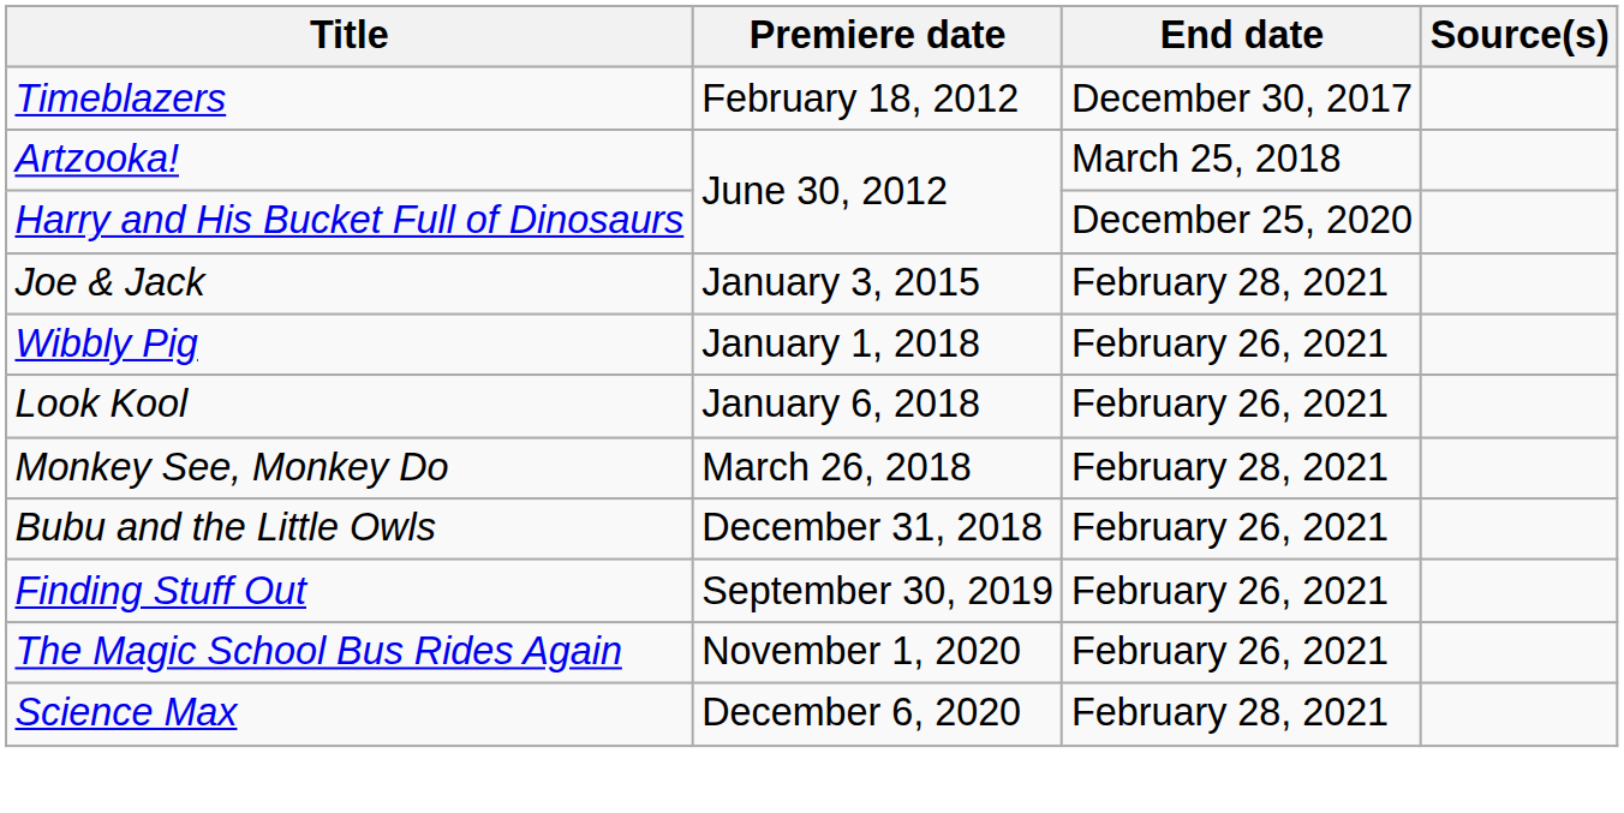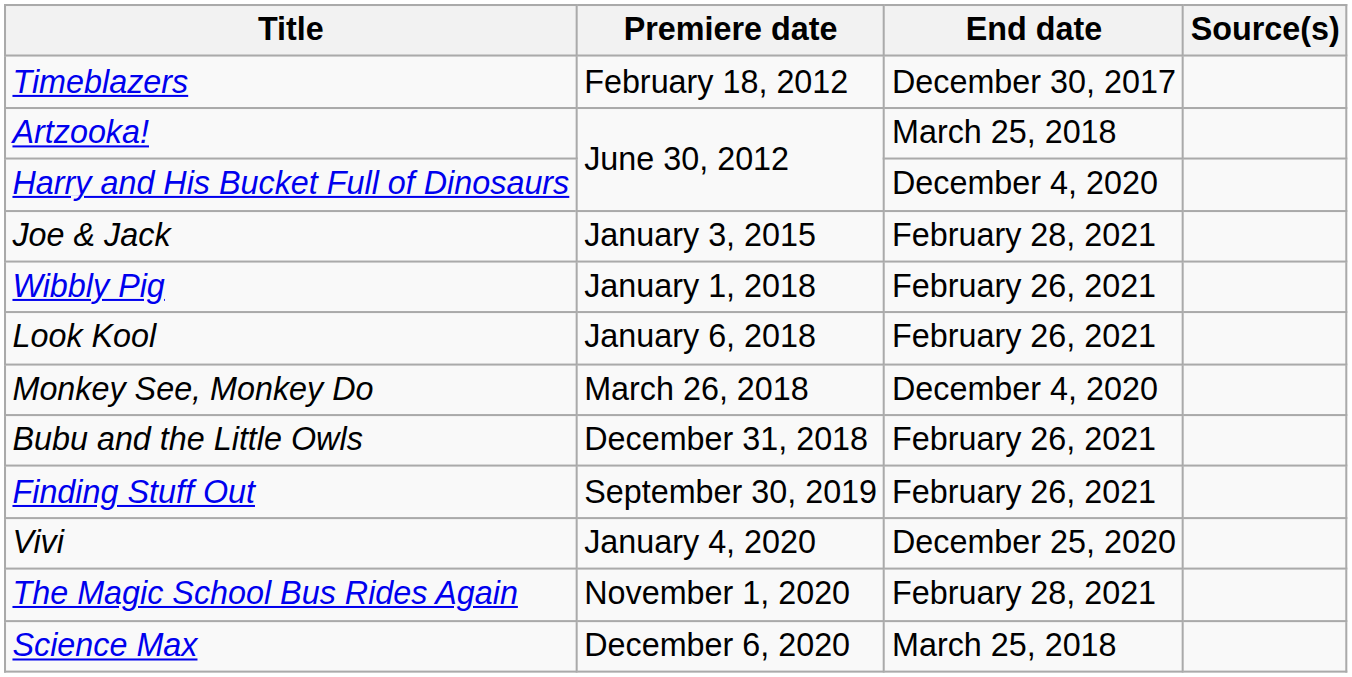 <table class="wikitable sortable">
 <tr>
 <th>Title</th>
 <th>Premiere date</th>
 <th>End date</th>
 <th>Source(s)</th>
 </tr>
 <tr>
 <td><em><a href='#'>Timeblazers</a></em></td>
 <td>February 18, 2012</td>
 <td>December 30, 2017</td>
 <td></td>
 </tr>
 <tr>
 <td><em><a href='#'>Artzooka!</a></em></td>
 <td rowspan=2>June 30, 2012</td>
 <td>March 25, 2018</td>
 <td></td>
 </tr>
 <tr>
 <td><em><a href='#'>Harry and His Bucket Full of Dinosaurs</a></em></td>
-<td>December 25, 2020</td>
+<td>December 4, 2020</td>
 <td></td>
 </tr>
 <tr>
 <td><em>Joe & Jack</em></td>
 <td>January 3, 2015</td>
 <td>February 28, 2021</td>
 <td></td>
 </tr>
 <tr>
 <td><em><a href='#'>Wibbly Pig</a></em></td>
 <td>January 1, 2018</td>
 <td>February 26, 2021</td>
 <td></td>
 </tr>
 <tr>
 <td><em>Look Kool</em></td>
 <td>January 6, 2018</td>
 <td>February 26, 2021</td>
 <td></td>
 </tr>
 <tr>
 <td><em>Monkey See, Monkey Do</em></td>
 <td>March 26, 2018</td>
-<td>February 28, 2021</td>
+<td>December 4, 2020</td>
 <td></td>
 </tr>
 <tr>
 <td><em>Bubu and the Little Owls</em></td>
 <td>December 31, 2018</td>
 <td>February 26, 2021</td>
 <td></td>
 </tr>
 <tr>
 <td><em><a href='#'>Finding Stuff Out</a></em></td>
 <td>September 30, 2019</td>
 <td>February 26, 2021</td>
 <td></td>
 </tr>
 <tr>
+<td><em>Vivi</em></td>
+<td>January 4, 2020</td>
+<td>December 25, 2020</td>
+<td></td>
+</tr>
+<tr>
 <td><em><a href='#'>The Magic School Bus Rides Again</a></em></td>
 <td>November 1, 2020</td>
-<td>February 26, 2021</td>
+<td>February 28, 2021</td>
 <td></td>
 </tr>
 <tr>
 <td><em><a href='#'>Science Max</a></em></td>
 <td>December 6, 2020</td>
-<td>February 28, 2021</td>
+<td>March 25, 2018</td>
 <td></td>
 </tr>
 </table>
